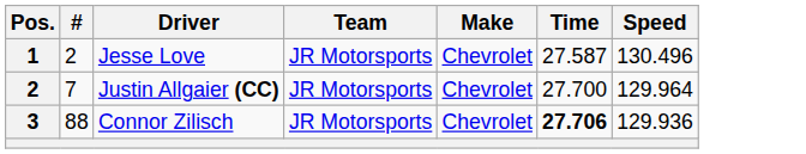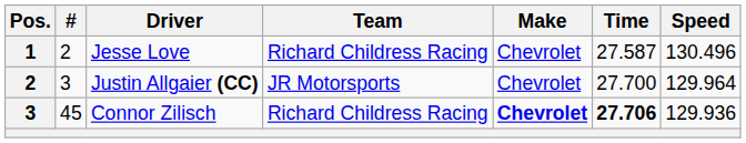 <table class="wikitable" style="font-size:95%">
 <tr>
 <th>Pos.</th>
 <th>#</th>
 <th>Driver</th>
 <th>Team</th>
 <th>Make</th>
 <th>Time</th>
 <th>Speed</th>
 </tr>
 <tr>
 <th>1</th>
 <td>2</td>
 <td><a href='#'>Jesse Love</a></td>
-<td><a href='#'>JR Motorsports</a></td>
+<td><a href='#'>Richard Childress Racing</a></td>
 <td><a href='#'>Chevrolet</a></td>
 <td>27.587</td>
 <td>130.496</td>
 </tr>
 <tr>
 <th>2</th>
-<td>7</td>
+<td>3</td>
 <td><a href='#'>Justin Allgaier</a> <strong>(CC)</strong></td>
 <td><a href='#'>JR Motorsports</a></td>
 <td><a href='#'>Chevrolet</a></td>
 <td>27.700</td>
 <td>129.964</td>
 </tr>
 <tr>
 <th>3</th>
-<td>88</td>
+<td>45</td>
 <td><a href='#'>Connor Zilisch</a></td>
-<td><a href='#'>JR Motorsports</a></td>
-<td><a href='#'>Chevrolet</a></td>
+<td><a href='#'>Richard Childress Racing</a></td>
+<td><strong><a href='#'>Chevrolet</a></strong></td>
 <td><strong>27.706</strong></td>
 <td>129.936</td>
 </tr>
 <tr>
 <th colspan="7"></th>
 </tr>
 </table>
